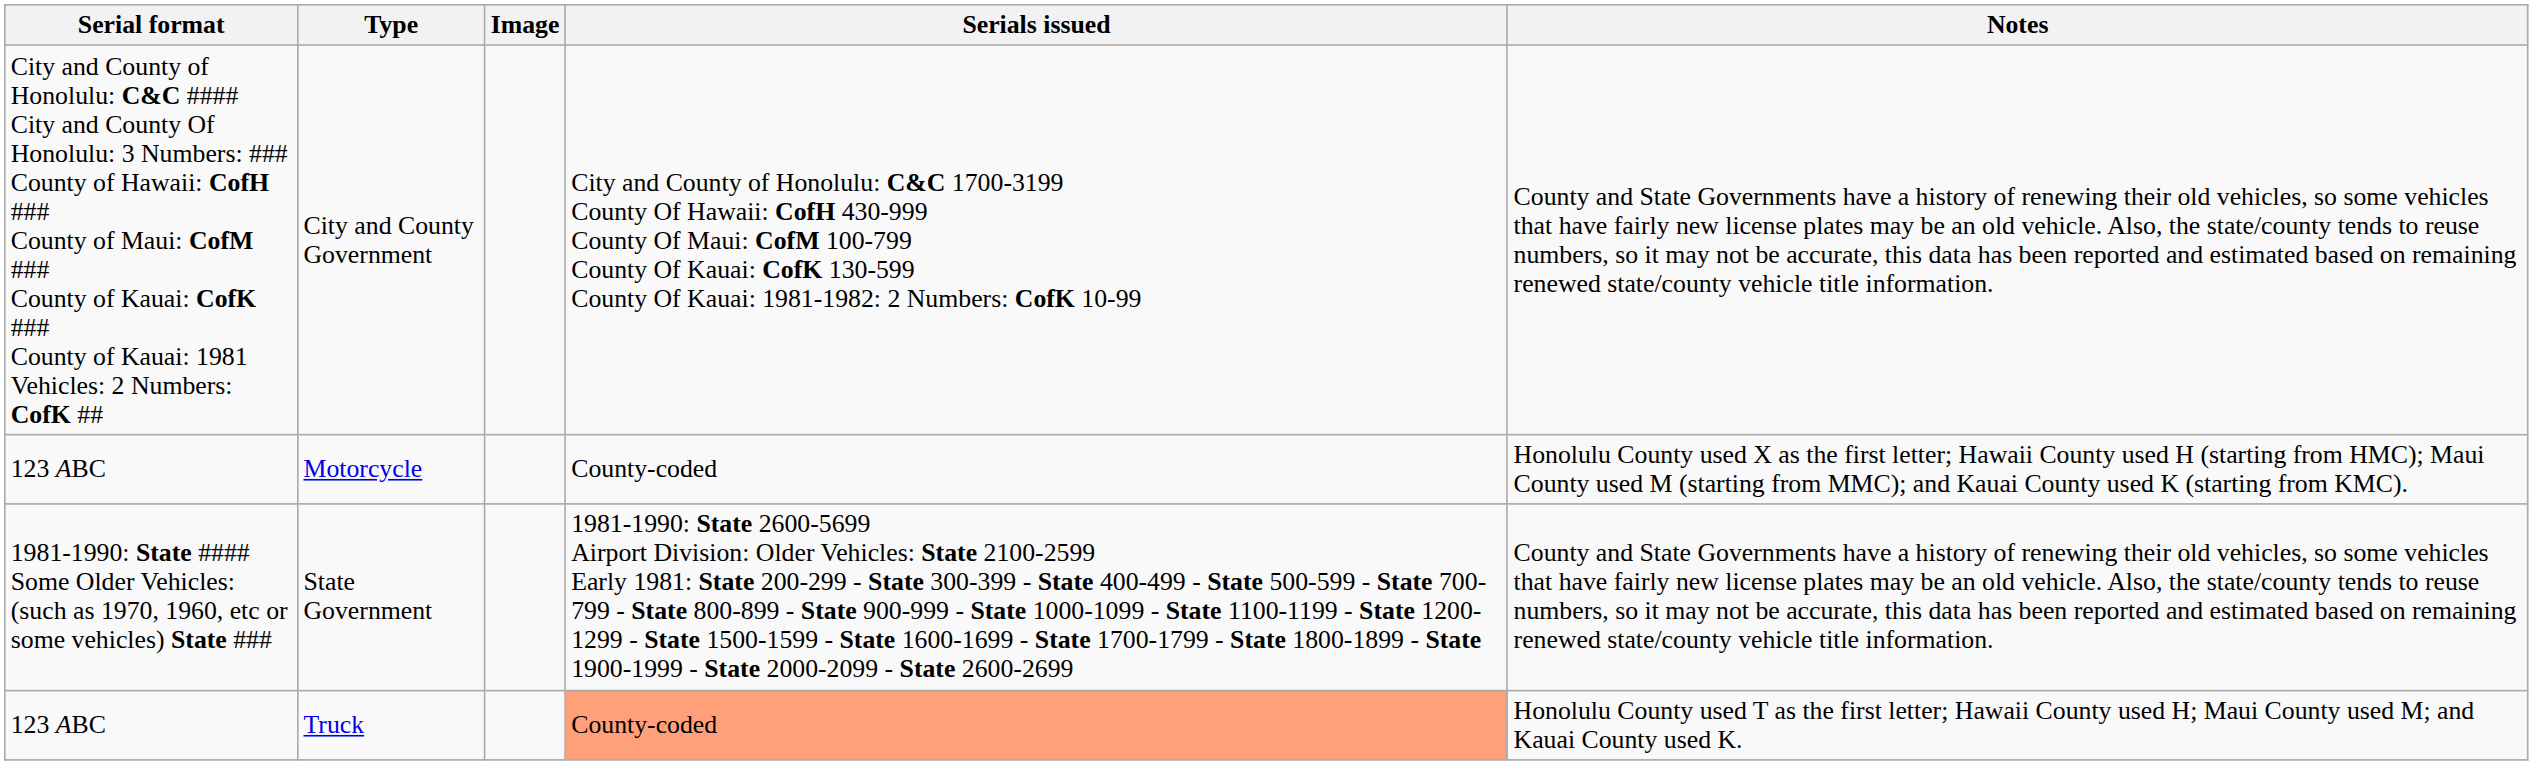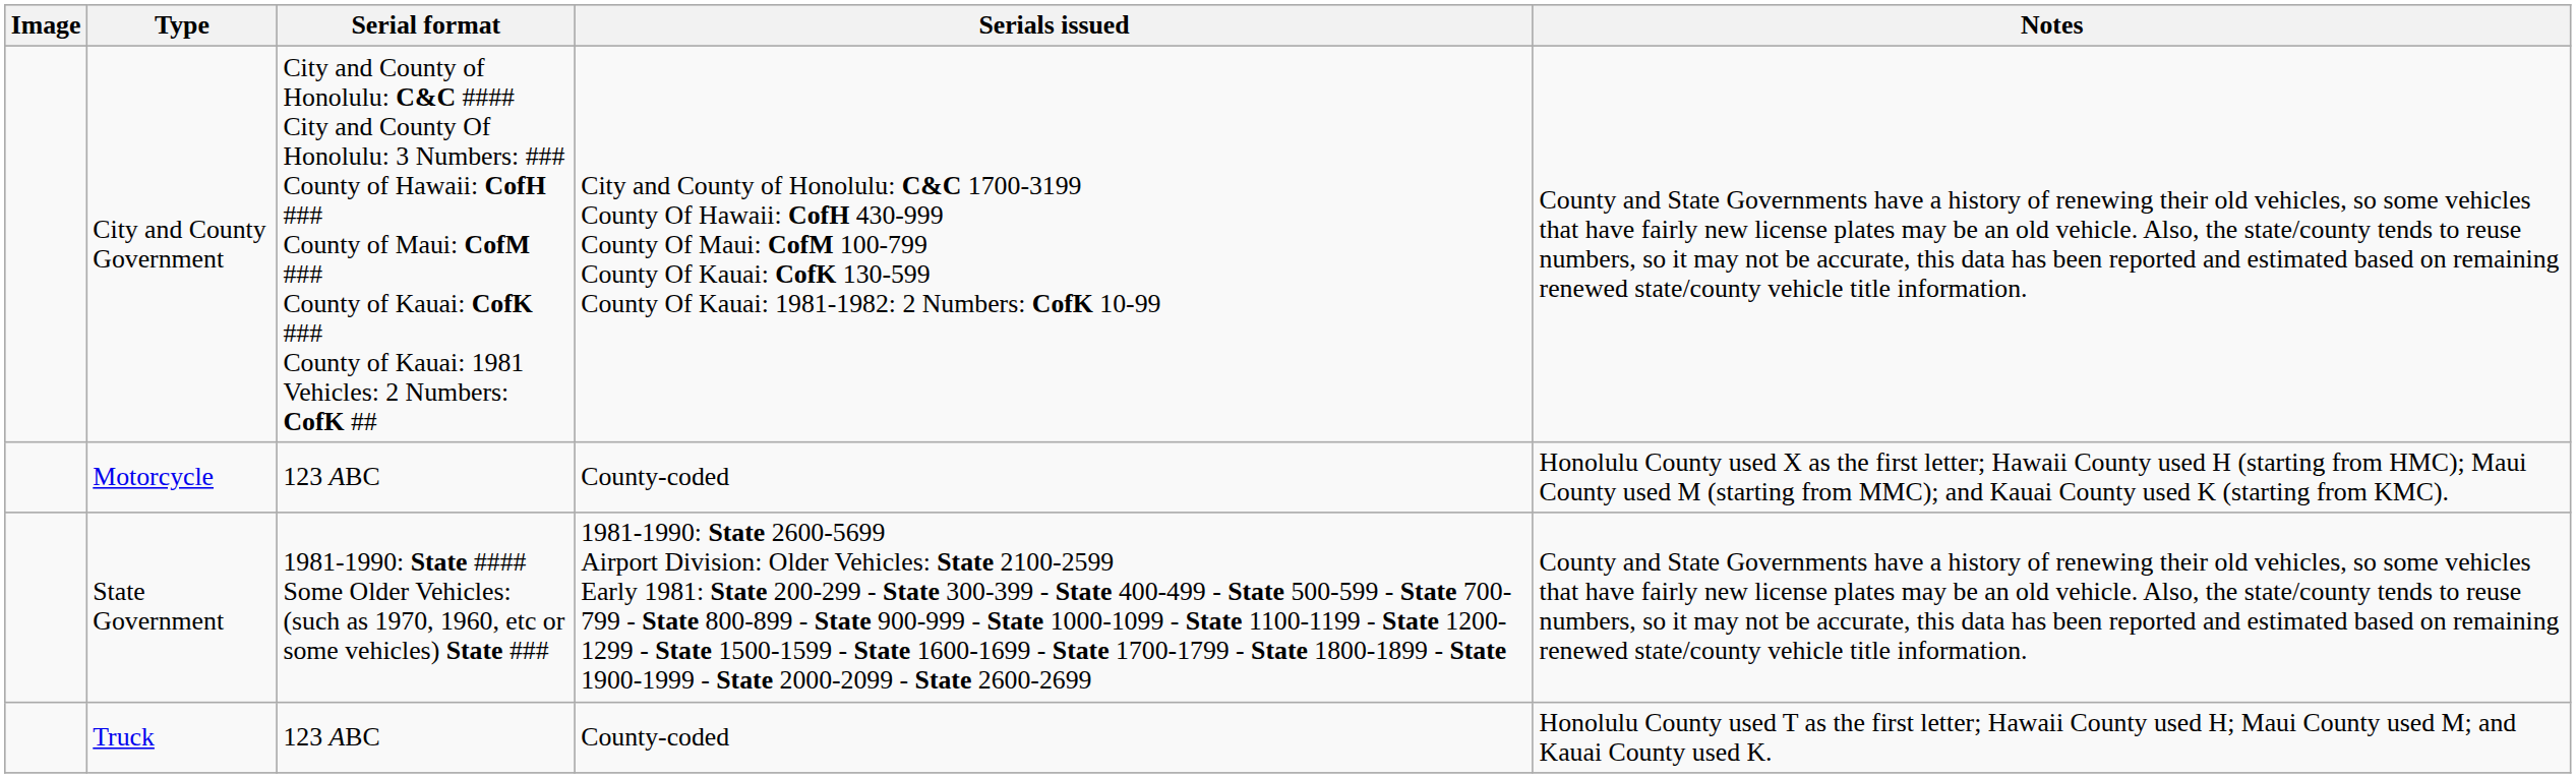 <table class="wikitable">
 <tr>
+<th>Image</th>
+<th>Type</th>
 <th>Serial format</th>
-<th>Type</th>
-<th>Image</th>
 <th>Serials issued</th>
 <th>Notes</th>
 </tr>
 <tr>
+<td></td>
+<td>City and County Government</td>
 <td>City and County of Honolulu: <strong>C&C</strong> ####<br>City and County Of Honolulu: 3 Numbers: ###<br>County of Hawaii: <strong>CofH</strong> ###<br>County of Maui: <strong>CofM</strong> ###<br>County of Kauai: <strong>CofK</strong> ###<br>County of Kauai: 1981 Vehicles: 2 Numbers: <strong>CofK</strong> ##</td>
-<td>City and County Government</td>
-<td></td>
 <td>City and County of Honolulu: <strong>C&C</strong> 1700-3199<br>County Of Hawaii: <strong>CofH</strong> 430-999<br>County Of Maui: <strong>CofM</strong> 100-799<br>County Of Kauai: <strong>CofK</strong> 130-599<br>County Of Kauai: 1981-1982: 2 Numbers: <strong>CofK</strong> 10-99</td>
 <td>County and State Governments have a history of renewing their old vehicles, so some vehicles that have fairly new license plates may be an old vehicle. Also, the state/county tends to reuse numbers, so it may not be accurate, this data has been reported and estimated based on remaining renewed state/county vehicle title information.</td>
 </tr>
 <tr>
+<td></td>
+<td><a href='#'>Motorcycle</a></td>
 <td>123 <em>A</em>BC</td>
-<td><a href='#'>Motorcycle</a></td>
-<td></td>
 <td>County-coded</td>
 <td>Honolulu County used X as the first letter; Hawaii County used H (starting from HMC); Maui County used M (starting from MMC); and Kauai County used K (starting from KMC).</td>
 </tr>
 <tr>
+<td></td>
+<td>State Government</td>
 <td>1981-1990: <strong>State</strong> ####<br>Some Older Vehicles: (such as 1970, 1960, etc or some vehicles) <strong>State</strong> ###</td>
-<td>State Government</td>
-<td></td>
 <td>1981-1990: <strong>State</strong> 2600-5699<br>Airport Division: Older Vehicles: <strong>State</strong> 2100-2599<br>Early 1981: <strong>State</strong> 200-299 - <strong>State</strong> 300-399 - <strong>State</strong> 400-499 - <strong>State</strong> 500-599 - <strong>State</strong> 700-799 - <strong>State</strong> 800-899 - <strong>State</strong> 900-999 - <strong>State</strong> 1000-1099 - <strong>State</strong> 1100-1199 - <strong>State</strong> 1200-1299 - <strong>State</strong> 1500-1599 - <strong>State</strong> 1600-1699 - <strong>State</strong> 1700-1799 -  <strong>State</strong> 1800-1899 - <strong>State</strong> 1900-1999 - <strong>State</strong> 2000-2099 - <strong>State</strong> 2600-2699</td>
 <td>County and State Governments have a history of renewing their old vehicles, so some vehicles that have fairly new license plates may be an old vehicle. Also, the state/county tends to reuse numbers, so it may not be accurate, this data has been reported and estimated based on remaining renewed state/county vehicle title information.</td>
 </tr>
 <tr>
+<td></td>
+<td><a href='#'>Truck</a></td>
 <td>123 <em>A</em>BC</td>
-<td><a href='#'>Truck</a></td>
-<td></td>
-<td style="background: lightsalmon;">County-coded</td>
+<td>County-coded</td>
 <td>Honolulu County used T as the first letter; Hawaii County used H; Maui County used M; and Kauai County used K.</td>
 </tr>
 </table>
